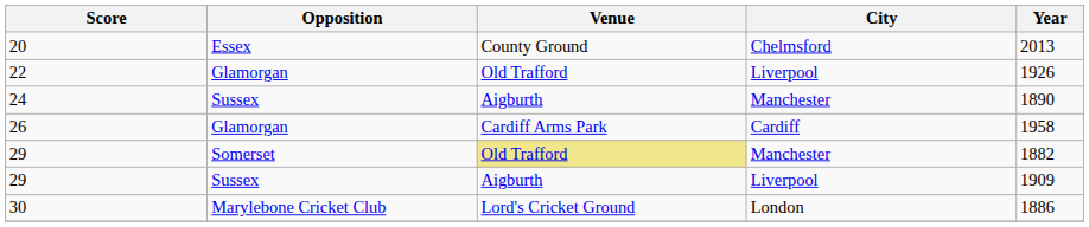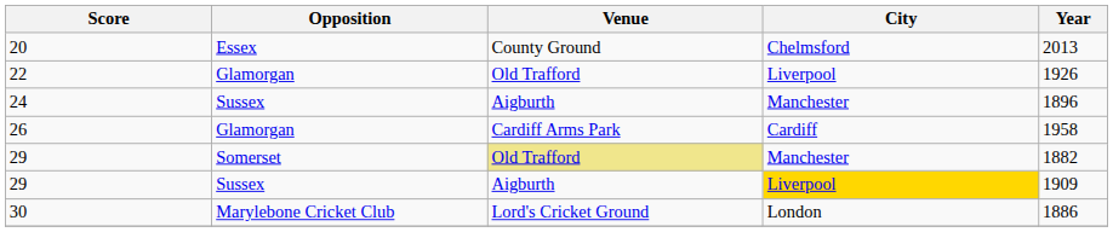 <table class="wikitable" width=80%|>
 <tr>
 <th width=15%>Score</th>
 <th width=20%>Opposition</th>
 <th width=20%>Venue</th>
 <th width=20%>City</th>
 <th width=5%>Year</th>
 </tr>
 <tr>
 <td>20</td>
 <td><a href='#'>Essex</a></td>
 <td>County Ground</td>
 <td><a href='#'>Chelmsford</a></td>
 <td>2013</td>
 </tr>
 <tr>
 <td>22</td>
 <td><a href='#'>Glamorgan</a></td>
 <td><a href='#'>Old Trafford</a></td>
 <td><a href='#'>Liverpool</a></td>
 <td>1926</td>
 </tr>
 <tr>
 <td>24</td>
 <td><a href='#'>Sussex</a></td>
 <td><a href='#'>Aigburth</a></td>
 <td><a href='#'>Manchester</a></td>
-<td>1890</td>
+<td>1896</td>
 </tr>
 <tr>
 <td>26</td>
 <td><a href='#'>Glamorgan</a></td>
 <td><a href='#'>Cardiff Arms Park</a></td>
 <td><a href='#'>Cardiff</a></td>
 <td>1958</td>
 </tr>
 <tr>
 <td>29</td>
 <td><a href='#'>Somerset</a></td>
 <td style="background: khaki;"><a href='#'>Old Trafford</a></td>
 <td><a href='#'>Manchester</a></td>
 <td>1882</td>
 </tr>
 <tr>
 <td>29</td>
 <td><a href='#'>Sussex</a></td>
 <td><a href='#'>Aigburth</a></td>
-<td><a href='#'>Liverpool</a></td>
+<td style="background: gold;"><a href='#'>Liverpool</a></td>
 <td>1909</td>
 </tr>
 <tr>
 <td>30</td>
 <td><a href='#'>Marylebone Cricket Club</a></td>
 <td><a href='#'>Lord's Cricket Ground</a></td>
 <td>London</td>
 <td>1886</td>
 </tr>
 <tr>
 </tr>
 </table>
